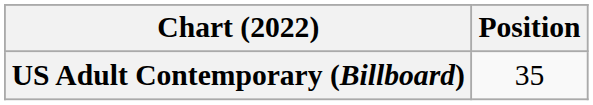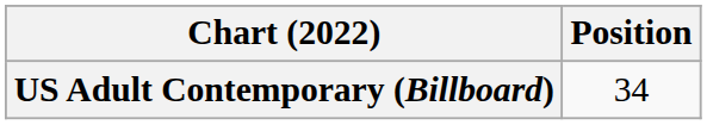 <table class="wikitable plainrowheaders" style="text-align:center">
 <tr>
 <th>Chart (2022)</th>
 <th>Position</th>
 </tr>
 <tr>
 <th scope="row">US Adult Contemporary (<em>Billboard</em>)</th>
-<td>35</td>
+<td>34</td>
 </tr>
 </table>
